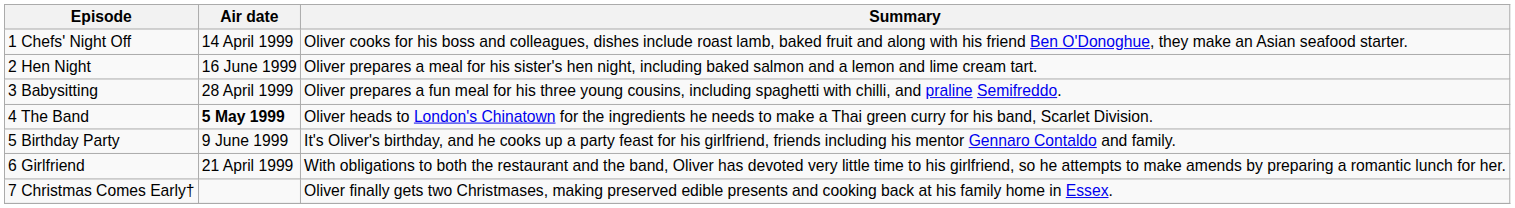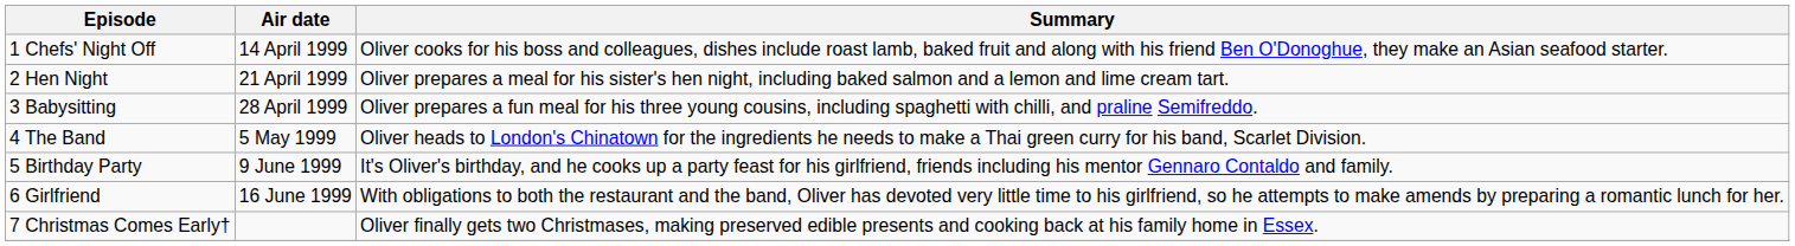 <table class="wikitable">
 <tr>
 <th>Episode</th>
 <th>Air date</th>
 <th>Summary</th>
 </tr>
 <tr>
 <td>1 Chefs' Night Off</td>
 <td>14 April 1999</td>
 <td>Oliver cooks for his boss and colleagues, dishes include roast lamb, baked fruit and along with his friend <a href='#'>Ben O'Donoghue</a>, they make an Asian seafood starter.</td>
 </tr>
 <tr>
 <td>2 Hen Night</td>
-<td>16 June 1999</td>
+<td>21 April 1999</td>
 <td>Oliver prepares a meal for his sister's hen night, including baked salmon and a lemon and lime cream tart.</td>
 </tr>
 <tr>
 <td>3 Babysitting</td>
 <td>28 April 1999</td>
 <td>Oliver prepares a fun meal for his three young cousins, including spaghetti with chilli, and <a href='#'>praline</a> <a href='#'>Semifreddo</a>.</td>
 </tr>
 <tr>
 <td>4 The Band</td>
-<td><strong>5 May 1999</strong></td>
+<td>5 May 1999</td>
 <td>Oliver heads to <a href='#'>London's Chinatown</a> for the ingredients he needs to make a Thai green curry for his band, Scarlet Division.</td>
 </tr>
 <tr>
 <td>5 Birthday Party</td>
 <td>9 June 1999</td>
 <td>It's Oliver's birthday, and he cooks up a party feast for his girlfriend, friends including his mentor <a href='#'>Gennaro Contaldo</a> and family.</td>
 </tr>
 <tr>
 <td>6 Girlfriend</td>
-<td>21 April 1999</td>
+<td>16 June 1999</td>
 <td>With obligations to both the restaurant and the band, Oliver has devoted very little time to his girlfriend, so he attempts to make amends by preparing a romantic lunch for her.</td>
 </tr>
 <tr>
 <td>7 Christmas Comes Early†</td>
 <td></td>
 <td>Oliver finally gets two Christmases, making preserved edible presents and cooking back at his family home in <a href='#'>Essex</a>.</td>
 </tr>
 <tr>
 </tr>
 </table>
